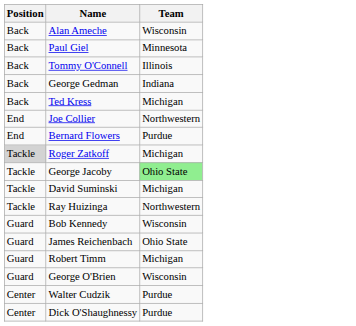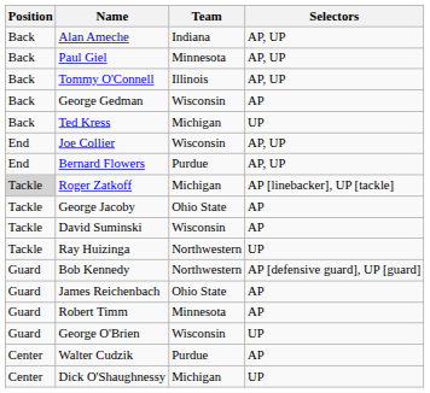 <table class="wikitable" style="font-size: 90%">
 <tr>
 <th>Position</th>
 <th>Name</th>
 <th>Team</th>
+<th>Selectors</th>
 </tr>
 <tr>
 <td>Back</td>
 <td><a href='#'>Alan Ameche</a></td>
-<td>Wisconsin</td>
+<td>Indiana</td>
+<td>AP, UP</td>
 </tr>
 <tr>
 <td>Back</td>
 <td><a href='#'>Paul Giel</a></td>
 <td>Minnesota</td>
+<td>AP, UP</td>
 </tr>
 <tr>
 <td>Back</td>
 <td><a href='#'>Tommy O'Connell</a></td>
 <td>Illinois</td>
+<td>AP, UP</td>
 </tr>
 <tr>
 <td>Back</td>
 <td>George Gedman</td>
-<td>Indiana</td>
+<td>Wisconsin</td>
+<td>AP</td>
 </tr>
 <tr>
 <td>Back</td>
 <td><a href='#'>Ted Kress</a></td>
 <td>Michigan</td>
+<td>UP</td>
 </tr>
 <tr>
 <td>End</td>
 <td><a href='#'>Joe Collier</a></td>
-<td>Northwestern</td>
+<td>Wisconsin</td>
+<td>AP, UP</td>
 </tr>
 <tr>
 <td>End</td>
 <td><a href='#'>Bernard Flowers</a></td>
 <td>Purdue</td>
+<td>AP, UP</td>
 </tr>
 <tr>
 <td style="background: lightgrey;">Tackle</td>
 <td><a href='#'>Roger Zatkoff</a></td>
 <td>Michigan</td>
+<td>AP [linebacker], UP [tackle]</td>
 </tr>
 <tr>
 <td>Tackle</td>
 <td>George Jacoby</td>
-<td style="background: lightgreen;">Ohio State</td>
+<td>Ohio State</td>
+<td>AP</td>
 </tr>
 <tr>
 <td>Tackle</td>
 <td>David Suminski</td>
-<td>Michigan</td>
+<td>Wisconsin</td>
+<td>AP</td>
 </tr>
 <tr>
 <td>Tackle</td>
 <td>Ray Huizinga</td>
 <td>Northwestern</td>
+<td>UP</td>
 </tr>
 <tr>
 <td>Guard</td>
 <td>Bob Kennedy</td>
-<td>Wisconsin</td>
+<td>Northwestern</td>
+<td>AP [defensive guard], UP [guard]</td>
 </tr>
 <tr>
 <td>Guard</td>
 <td>James Reichenbach</td>
 <td>Ohio State</td>
+<td>AP</td>
 </tr>
 <tr>
 <td>Guard</td>
 <td>Robert Timm</td>
-<td>Michigan</td>
+<td>Minnesota</td>
+<td>AP</td>
 </tr>
 <tr>
 <td>Guard</td>
 <td>George O'Brien</td>
 <td>Wisconsin</td>
+<td>UP</td>
 </tr>
 <tr>
 <td>Center</td>
 <td>Walter Cudzik</td>
 <td>Purdue</td>
+<td>AP</td>
 </tr>
 <tr>
 <td>Center</td>
 <td>Dick O'Shaughnessy</td>
-<td>Purdue</td>
+<td>Michigan</td>
+<td>UP</td>
 </tr>
 </table>
